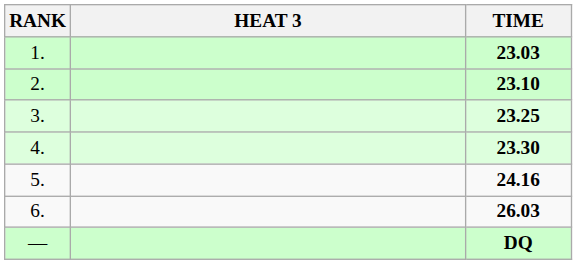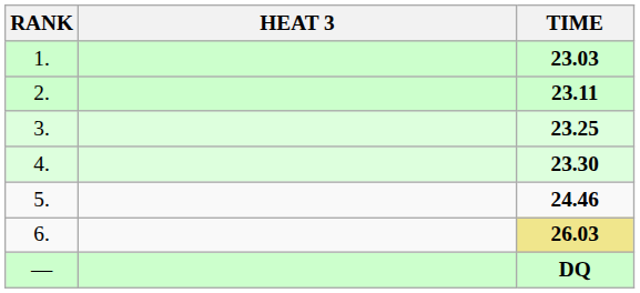 <table class="wikitable" style="border-collapse: collapse; font-size: 90%;">
 <tr>
 <th>RANK</th>
 <th style="width: 20em">HEAT 3</th>
 <th style="width: 5em">TIME</th>
 </tr>
 <tr style="background:#ccffcc;">
 <td align="center">1.</td>
 <td></td>
 <td align="center"><strong>23.03</strong></td>
 </tr>
 <tr style="background:#ccffcc;">
 <td align="center">2.</td>
 <td></td>
-<td align="center"><strong>23.10</strong></td>
+<td align="center"><strong>23.11</strong></td>
 </tr>
 <tr style="background:#ddffdd;">
 <td align="center">3.</td>
 <td></td>
 <td align="center"><strong>23.25</strong></td>
 </tr>
 <tr style="background:#ddffdd;">
 <td align="center">4.</td>
 <td></td>
 <td align="center"><strong>23.30</strong></td>
 </tr>
 <tr>
 <td align="center">5.</td>
 <td></td>
-<td align="center"><strong>24.16</strong></td>
+<td align="center"><strong>24.46</strong></td>
 </tr>
 <tr>
 <td align="center">6.</td>
 <td></td>
-<td align="center"><strong>26.03</strong></td>
+<td align="center" style="background: khaki;"><strong>26.03</strong></td>
 </tr>
 <tr style="background:#ccffcc;">
 <td align="center">—</td>
 <td></td>
 <td align="center"><strong>DQ</strong></td>
 </tr>
 </table>
